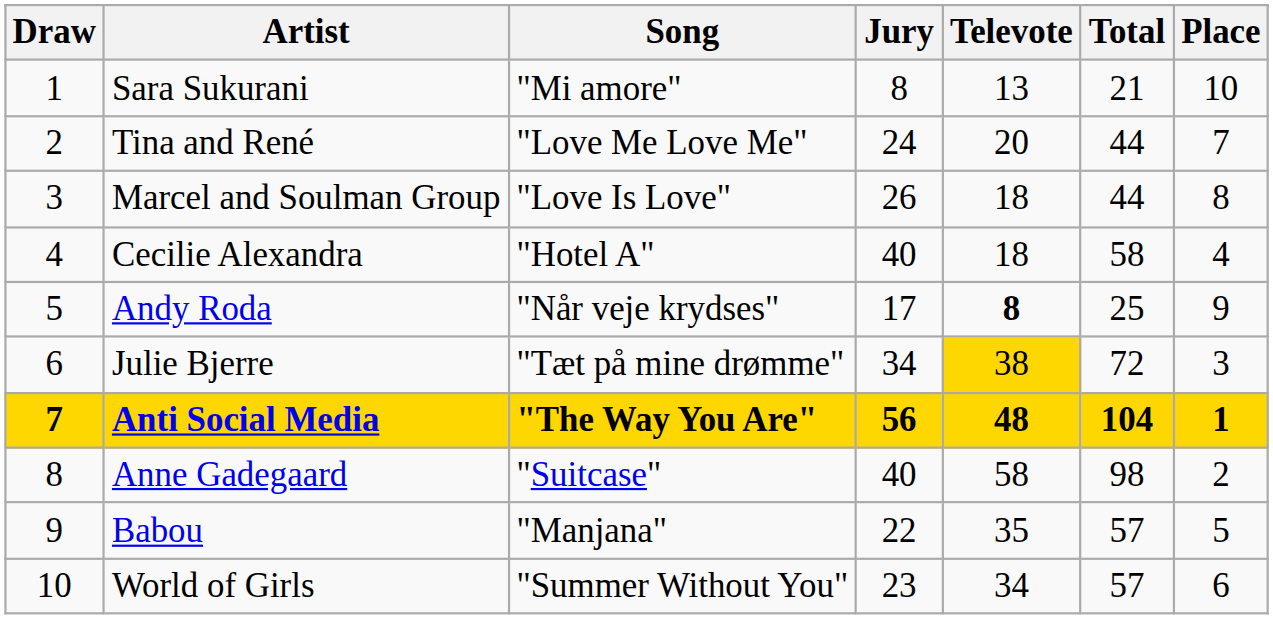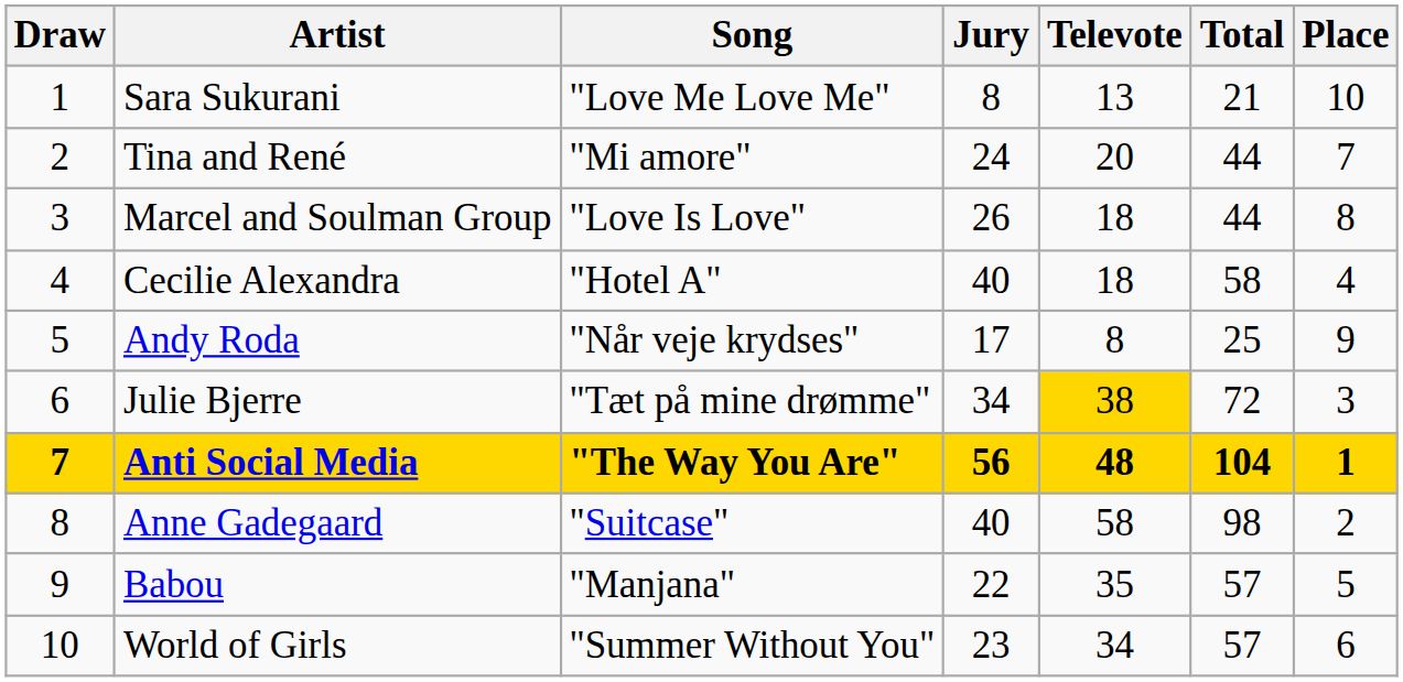 <table class="sortable wikitable" style="margin: 1em auto 1em auto; text-align:center">
 <tr>
 <th>Draw</th>
 <th>Artist</th>
 <th>Song</th>
 <th>Jury</th>
 <th>Televote</th>
 <th>Total</th>
 <th>Place</th>
 </tr>
 <tr>
 <td>1</td>
 <td style="text-align:left;">Sara Sukurani</td>
-<td style="text-align:left;">"Mi amore"</td>
+<td style="text-align:left;">"Love Me Love Me"</td>
 <td>8</td>
 <td>13</td>
 <td>21</td>
 <td>10</td>
 </tr>
 <tr>
 <td>2</td>
 <td style="text-align:left;">Tina and René</td>
-<td style="text-align:left;">"Love Me Love Me"</td>
+<td style="text-align:left;">"Mi amore"</td>
 <td>24</td>
 <td>20</td>
 <td>44</td>
 <td>7</td>
 </tr>
 <tr>
 <td>3</td>
 <td style="text-align:left;">Marcel and Soulman Group</td>
 <td style="text-align:left;">"Love Is Love"</td>
 <td>26</td>
 <td>18</td>
 <td>44</td>
 <td>8</td>
 </tr>
 <tr>
 <td>4</td>
 <td style="text-align:left;">Cecilie Alexandra</td>
 <td style="text-align:left;">"Hotel A"</td>
 <td>40</td>
 <td>18</td>
 <td>58</td>
 <td>4</td>
 </tr>
 <tr>
 <td>5</td>
 <td style="text-align:left;"><a href='#'>Andy Roda</a></td>
 <td style="text-align:left;">"Når veje krydses"</td>
 <td>17</td>
-<td><strong>8</strong></td>
+<td>8</td>
 <td>25</td>
 <td>9</td>
 </tr>
 <tr>
 <td>6</td>
 <td style="text-align:left;">Julie Bjerre</td>
 <td style="text-align:left;">"Tæt på mine drømme"</td>
 <td>34</td>
 <td style="background: gold;">38</td>
 <td>72</td>
 <td>3</td>
 </tr>
 <tr style="font-weight:bold; background:gold;">
 <td>7</td>
 <td style="text-align:left;"><a href='#'>Anti Social Media</a></td>
 <td style="text-align:left;">"The Way You Are"</td>
 <td>56</td>
 <td>48</td>
 <td>104</td>
 <td>1</td>
 </tr>
 <tr>
 <td>8</td>
 <td style="text-align:left;"><a href='#'>Anne Gadegaard</a></td>
 <td style="text-align:left;">"<a href='#'>Suitcase</a>"</td>
 <td>40</td>
 <td>58</td>
 <td>98</td>
 <td>2</td>
 </tr>
 <tr>
 <td>9</td>
 <td style="text-align:left;"><a href='#'>Babou</a></td>
 <td style="text-align:left;">"Manjana"</td>
 <td>22</td>
 <td>35</td>
 <td>57</td>
 <td>5</td>
 </tr>
 <tr>
 <td>10</td>
 <td style="text-align:left;">World of Girls</td>
 <td style="text-align:left;">"Summer Without You"</td>
 <td>23</td>
 <td>34</td>
 <td>57</td>
 <td>6</td>
 </tr>
 </table>
